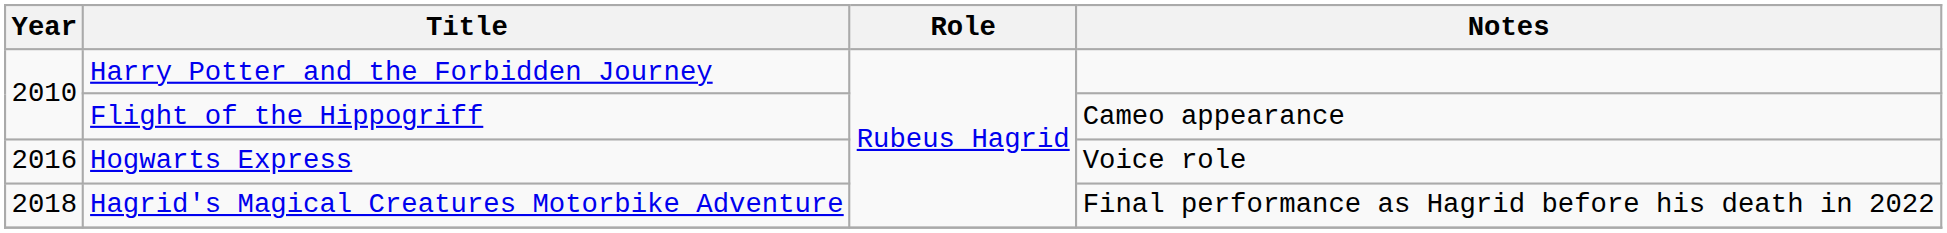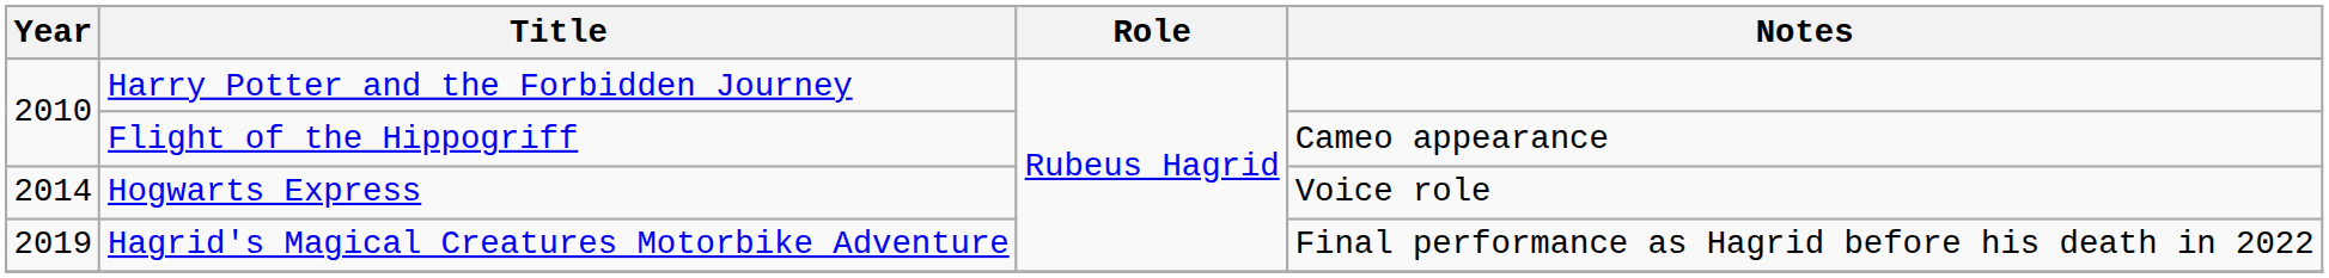 <table class="wikitable">
 <tr>
 <th>Year</th>
 <th>Title</th>
 <th>Role</th>
 <th>Notes</th>
 </tr>
 <tr>
 <td rowspan="2">2010</td>
 <td><a href='#'>Harry Potter and the Forbidden Journey</a></td>
 <td rowspan="4"><a href='#'>Rubeus Hagrid</a></td>
 <td></td>
 </tr>
 <tr>
 <td><a href='#'>Flight of the Hippogriff</a></td>
 <td>Cameo appearance</td>
 </tr>
 <tr>
-<td>2016</td>
+<td>2014</td>
 <td><a href='#'>Hogwarts Express</a></td>
 <td>Voice role</td>
 </tr>
 <tr>
-<td>2018</td>
+<td>2019</td>
 <td><a href='#'>Hagrid's Magical Creatures Motorbike Adventure</a></td>
 <td>Final performance as Hagrid before his death in 2022</td>
 </tr>
 <tr>
 </tr>
 </table>
